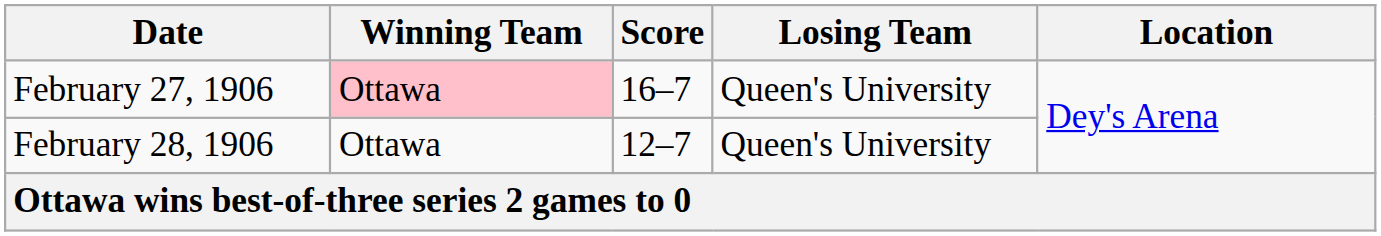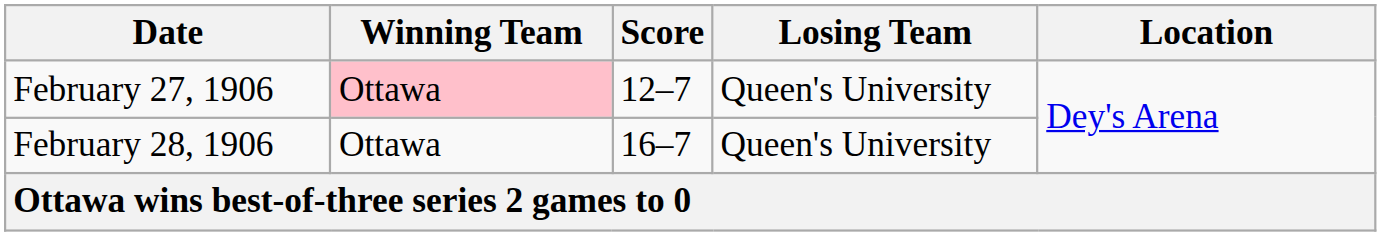 <table class="wikitable">
 <tr>
 <th width="140">Date</th>
 <th width="120">Winning Team</th>
 <th width="5">Score</th>
 <th width="140">Losing Team</th>
 <th width="145">Location</th>
 </tr>
 <tr>
 <td>February 27, 1906</td>
 <td style="background: pink;">Ottawa</td>
-<td>16–7</td>
+<td>12–7</td>
 <td>Queen's University</td>
 <td rowspan="2"><a href='#'>Dey's Arena</a></td>
 </tr>
 <tr>
 <td>February 28, 1906</td>
 <td>Ottawa</td>
-<td>12–7</td>
+<td>16–7</td>
 <td>Queen's University</td>
 </tr>
 <tr>
 <th colspan="5" style="text-align:left;">Ottawa wins best-of-three series 2 games to 0</th>
 </tr>
 </table>
